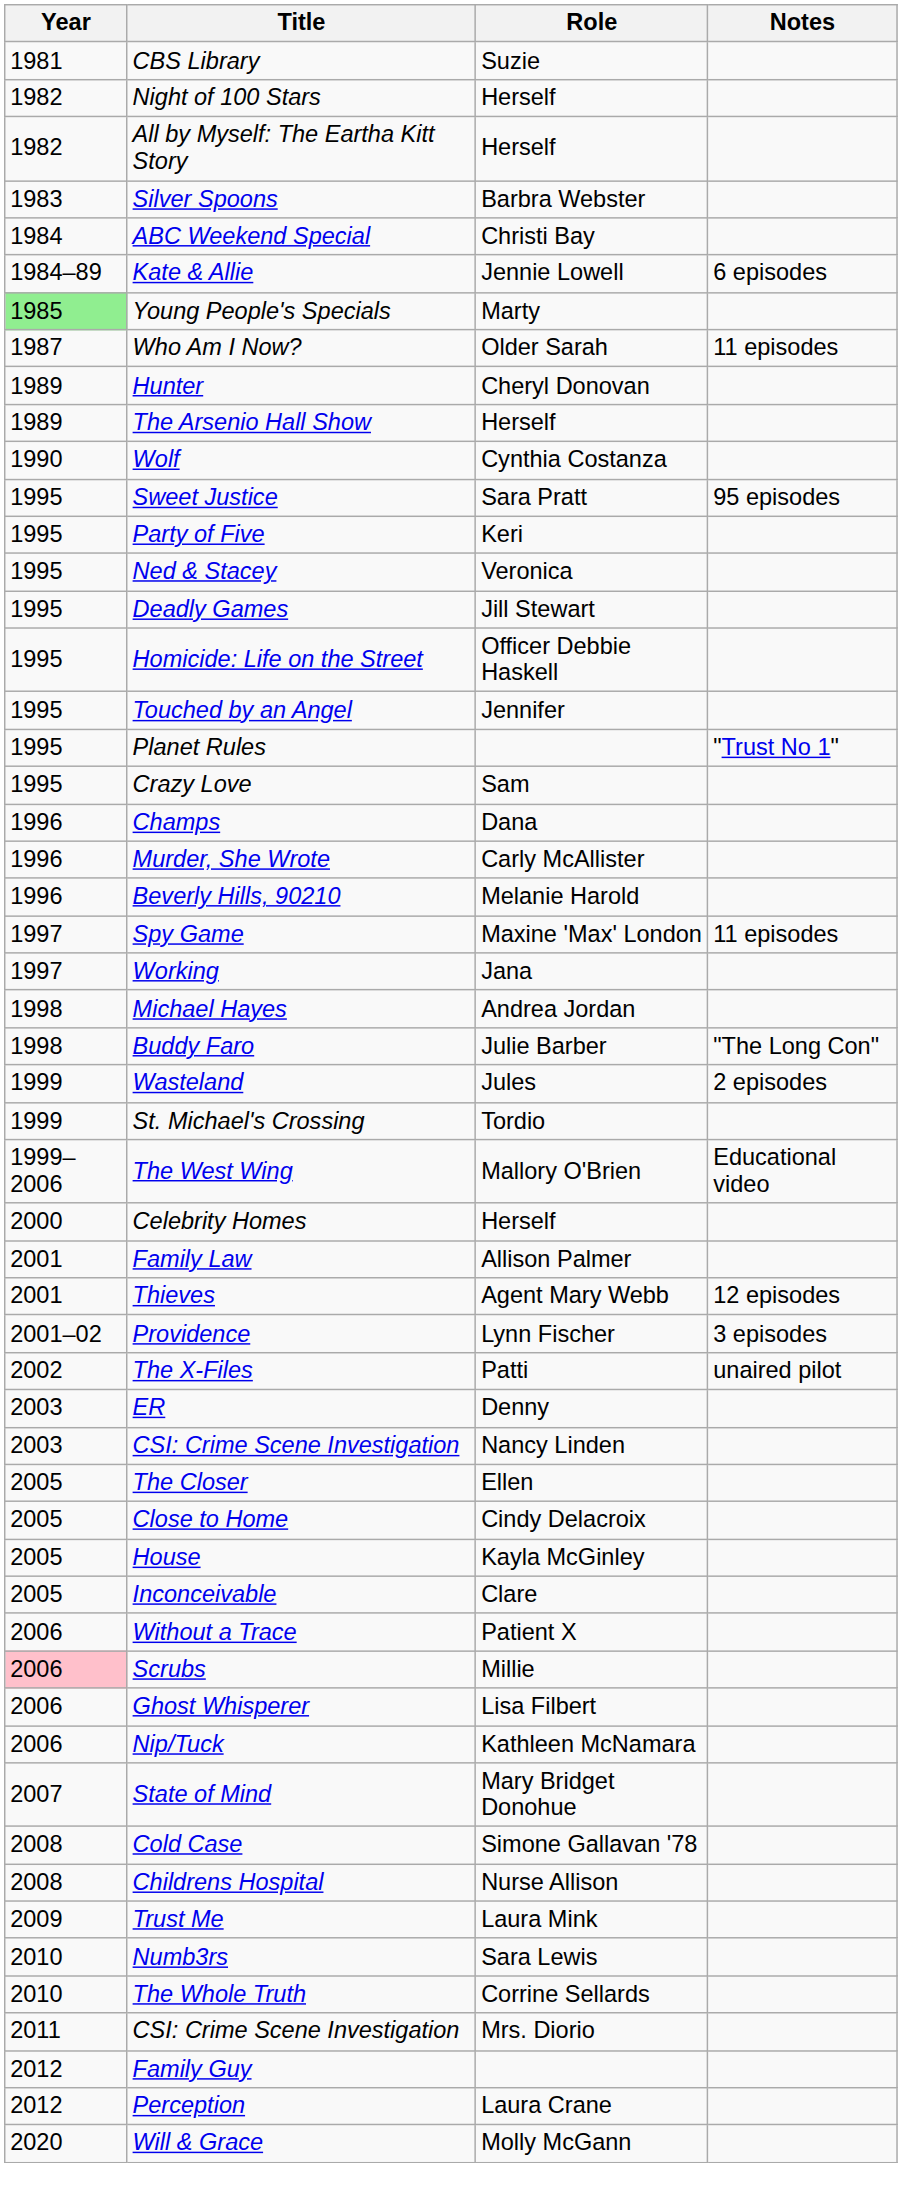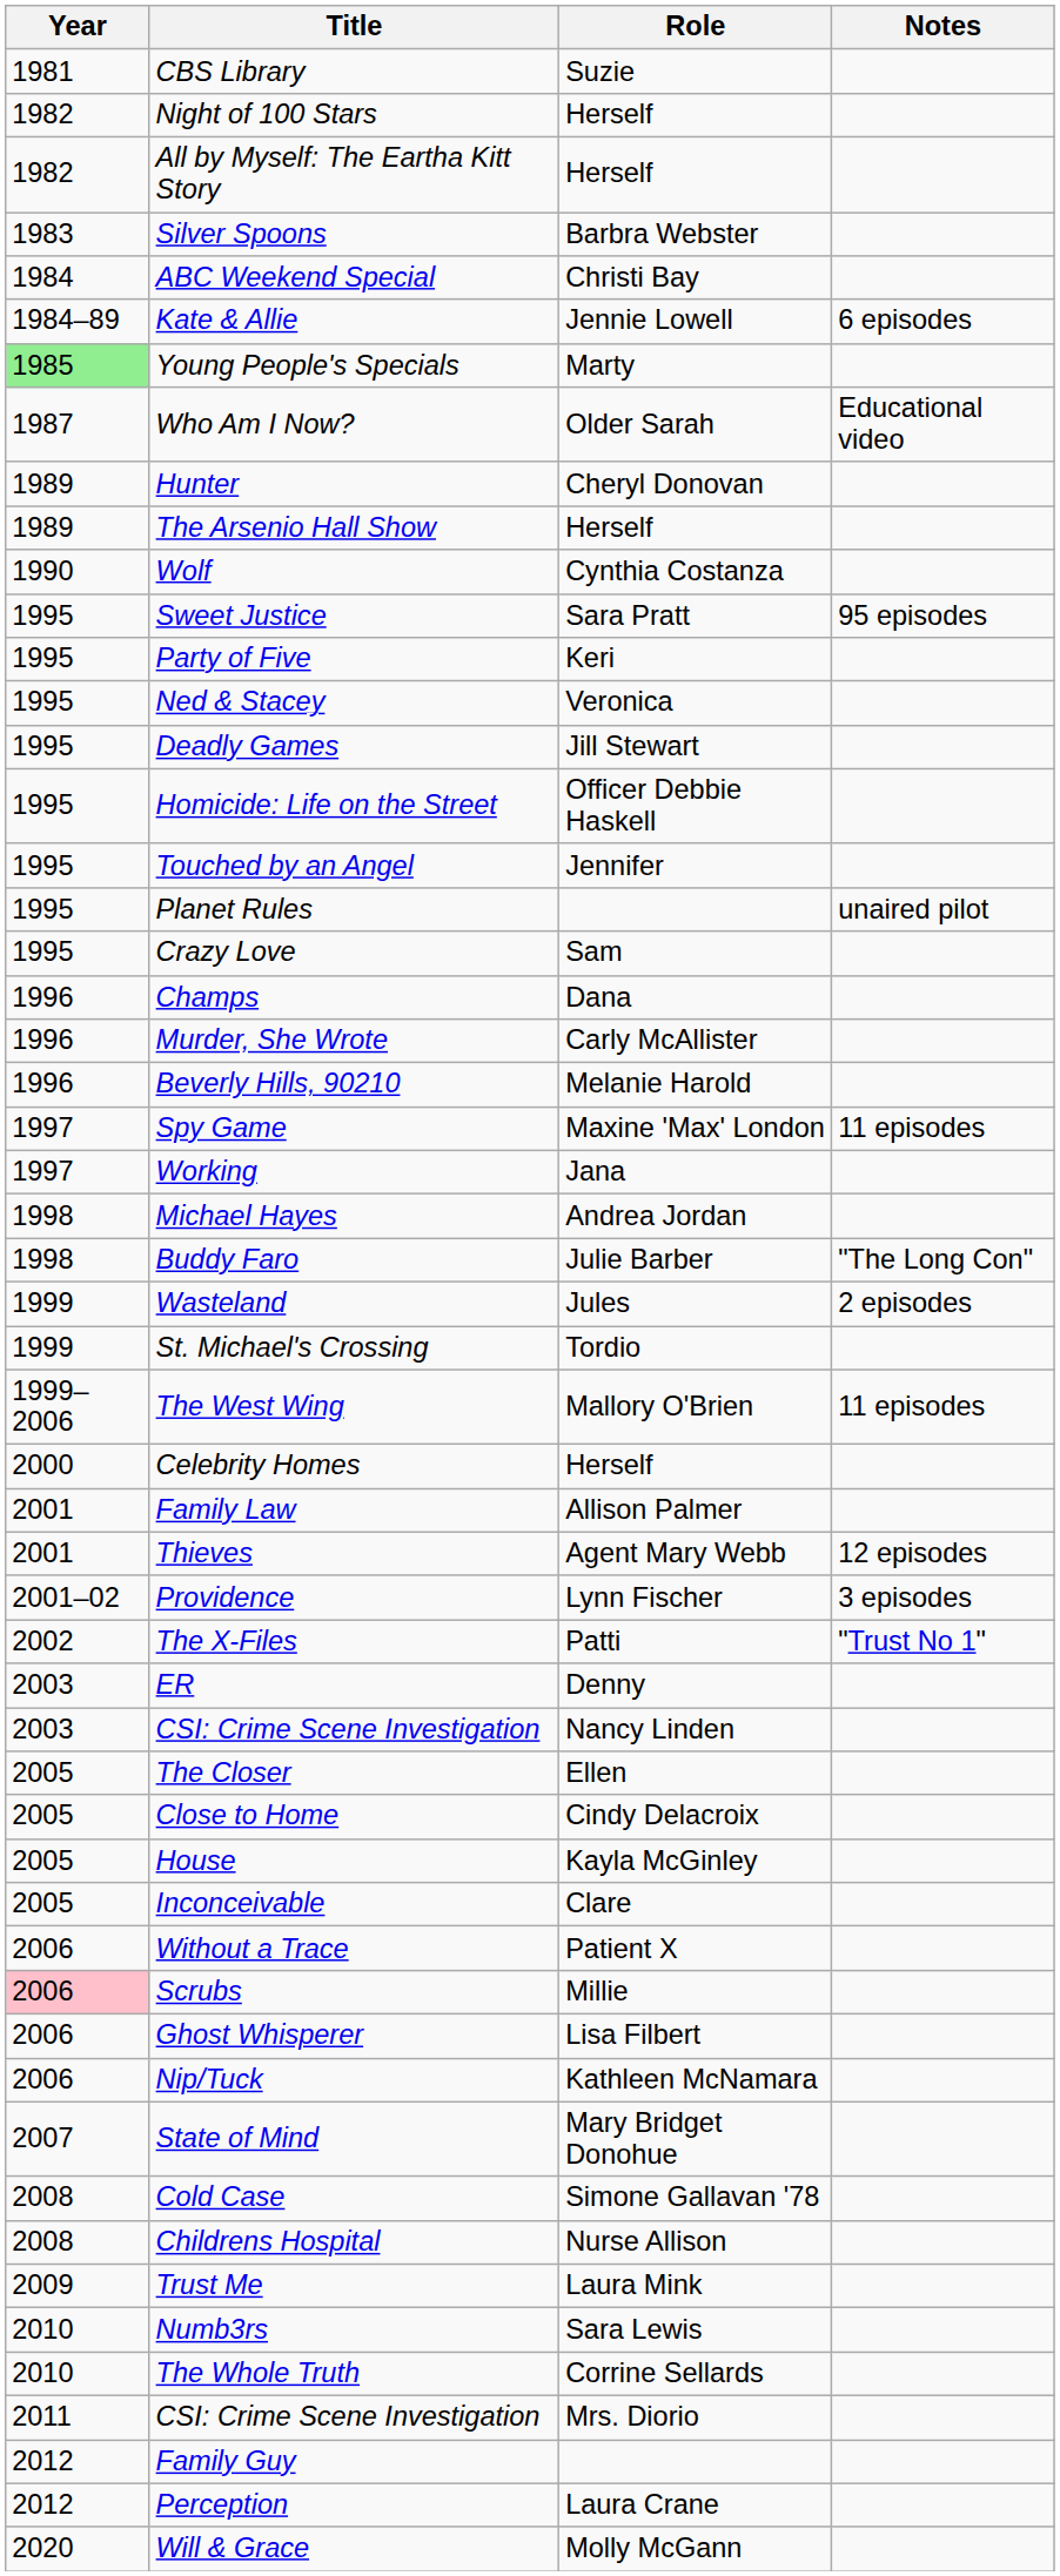 <table class="wikitable sortable">
 <tr>
 <th>Year</th>
 <th>Title</th>
 <th>Role</th>
 <th class="unsortable">Notes</th>
 </tr>
 <tr>
 <td>1981</td>
 <td><em>CBS Library</em></td>
 <td>Suzie</td>
 <td></td>
 </tr>
 <tr>
 <td>1982</td>
 <td><em>Night of 100 Stars</em></td>
 <td>Herself</td>
 <td></td>
 </tr>
 <tr>
 <td>1982</td>
 <td><em>All by Myself: The Eartha Kitt Story</em></td>
 <td>Herself</td>
 <td></td>
 </tr>
 <tr>
 <td>1983</td>
 <td><em><a href='#'>Silver Spoons</a></em></td>
 <td>Barbra Webster</td>
 <td></td>
 </tr>
 <tr>
 <td>1984</td>
 <td><em><a href='#'>ABC Weekend Special</a></em></td>
 <td>Christi Bay</td>
 <td></td>
 </tr>
 <tr>
 <td>1984–89</td>
 <td><em><a href='#'>Kate & Allie</a></em></td>
 <td>Jennie Lowell</td>
 <td>6 episodes</td>
 </tr>
 <tr>
 <td style="background: lightgreen;">1985</td>
 <td><em>Young People's Specials</em></td>
 <td>Marty</td>
 <td></td>
 </tr>
 <tr>
 <td>1987</td>
 <td><em>Who Am I Now?</em></td>
 <td>Older Sarah</td>
-<td>11 episodes</td>
+<td>Educational video</td>
 </tr>
 <tr>
 <td>1989</td>
 <td><em><a href='#'>Hunter</a></em></td>
 <td>Cheryl Donovan</td>
 <td></td>
 </tr>
 <tr>
 <td>1989</td>
 <td><em><a href='#'>The Arsenio Hall Show</a></em></td>
 <td>Herself</td>
 <td></td>
 </tr>
 <tr>
 <td>1990</td>
 <td><em><a href='#'>Wolf</a></em></td>
 <td>Cynthia Costanza</td>
 <td></td>
 </tr>
 <tr>
 <td>1995</td>
 <td><em><a href='#'>Sweet Justice</a></em></td>
 <td>Sara Pratt</td>
 <td>95 episodes</td>
 </tr>
 <tr>
 <td>1995</td>
 <td><em><a href='#'>Party of Five</a></em></td>
 <td>Keri</td>
 <td></td>
 </tr>
 <tr>
 <td>1995</td>
 <td><em><a href='#'>Ned & Stacey</a></em></td>
 <td>Veronica</td>
 <td></td>
 </tr>
 <tr>
 <td>1995</td>
 <td><em><a href='#'>Deadly Games</a></em></td>
 <td>Jill Stewart</td>
 <td></td>
 </tr>
 <tr>
 <td>1995</td>
 <td><em><a href='#'>Homicide: Life on the Street</a></em></td>
 <td>Officer Debbie Haskell</td>
 <td></td>
 </tr>
 <tr>
 <td>1995</td>
 <td><em><a href='#'>Touched by an Angel</a></em></td>
 <td>Jennifer</td>
 <td></td>
 </tr>
 <tr>
 <td>1995</td>
 <td><em>Planet Rules</em></td>
 <td></td>
-<td>"<a href='#'>Trust No 1</a>"</td>
+<td>unaired pilot</td>
 </tr>
 <tr>
 <td>1995</td>
 <td><em>Crazy Love</em></td>
 <td>Sam</td>
 <td></td>
 </tr>
 <tr>
 <td>1996</td>
 <td><em><a href='#'>Champs</a></em></td>
 <td>Dana</td>
 <td></td>
 </tr>
 <tr>
 <td>1996</td>
 <td><em><a href='#'>Murder, She Wrote</a></em></td>
 <td>Carly McAllister</td>
 <td></td>
 </tr>
 <tr>
 <td>1996</td>
 <td><em><a href='#'>Beverly Hills, 90210</a></em></td>
 <td>Melanie Harold</td>
 <td></td>
 </tr>
 <tr>
 <td>1997</td>
 <td><em><a href='#'>Spy Game</a></em></td>
 <td>Maxine 'Max' London</td>
 <td>11 episodes</td>
 </tr>
 <tr>
 <td>1997</td>
 <td><em><a href='#'>Working</a></em></td>
 <td>Jana</td>
 <td></td>
 </tr>
 <tr>
 <td>1998</td>
 <td><em><a href='#'>Michael Hayes</a></em></td>
 <td>Andrea Jordan</td>
 <td></td>
 </tr>
 <tr>
 <td>1998</td>
 <td><em><a href='#'>Buddy Faro</a></em></td>
 <td>Julie Barber</td>
 <td>"The Long Con"</td>
 </tr>
 <tr>
 <td>1999</td>
 <td><em><a href='#'>Wasteland</a></em></td>
 <td>Jules</td>
 <td>2 episodes</td>
 </tr>
 <tr>
 <td>1999</td>
 <td><em>St. Michael's Crossing</em></td>
 <td>Tordio</td>
 <td></td>
 </tr>
 <tr>
 <td>1999–2006</td>
 <td><em><a href='#'>The West Wing</a></em></td>
 <td>Mallory O'Brien</td>
-<td>Educational video</td>
+<td>11 episodes</td>
 </tr>
 <tr>
 <td>2000</td>
 <td><em>Celebrity Homes</em></td>
 <td>Herself</td>
 <td></td>
 </tr>
 <tr>
 <td>2001</td>
 <td><em><a href='#'>Family Law</a></em></td>
 <td>Allison Palmer</td>
 <td></td>
 </tr>
 <tr>
 <td>2001</td>
 <td><em><a href='#'>Thieves</a></em></td>
 <td>Agent Mary Webb</td>
 <td>12 episodes</td>
 </tr>
 <tr>
 <td>2001–02</td>
 <td><em><a href='#'>Providence</a></em></td>
 <td>Lynn Fischer</td>
 <td>3 episodes</td>
 </tr>
 <tr>
 <td>2002</td>
 <td><em><a href='#'>The X-Files</a></em></td>
 <td>Patti</td>
-<td>unaired pilot</td>
+<td>"<a href='#'>Trust No 1</a>"</td>
 </tr>
 <tr>
 <td>2003</td>
 <td><em><a href='#'>ER</a></em></td>
 <td>Denny</td>
 <td></td>
 </tr>
 <tr>
 <td>2003</td>
 <td><em><a href='#'>CSI: Crime Scene Investigation</a></em></td>
 <td>Nancy Linden</td>
 <td></td>
 </tr>
 <tr>
 <td>2005</td>
 <td><em><a href='#'>The Closer</a></em></td>
 <td>Ellen</td>
 <td></td>
 </tr>
 <tr>
 <td>2005</td>
 <td><em><a href='#'>Close to Home</a></em></td>
 <td>Cindy Delacroix</td>
 <td></td>
 </tr>
 <tr>
 <td>2005</td>
 <td><em><a href='#'>House</a></em></td>
 <td>Kayla McGinley</td>
 <td></td>
 </tr>
 <tr>
 <td>2005</td>
 <td><em><a href='#'>Inconceivable</a></em></td>
 <td>Clare</td>
 <td></td>
 </tr>
 <tr>
 <td>2006</td>
 <td><em><a href='#'>Without a Trace</a></em></td>
 <td>Patient X</td>
 <td></td>
 </tr>
 <tr>
 <td style="background: pink;">2006</td>
 <td><em><a href='#'>Scrubs</a></em></td>
 <td>Millie</td>
 <td></td>
 </tr>
 <tr>
 <td>2006</td>
 <td><em><a href='#'>Ghost Whisperer</a></em></td>
 <td>Lisa Filbert</td>
 <td></td>
 </tr>
 <tr>
 <td>2006</td>
 <td><em><a href='#'>Nip/Tuck</a></em></td>
 <td>Kathleen McNamara</td>
 <td></td>
 </tr>
 <tr>
 <td>2007</td>
 <td><em><a href='#'>State of Mind</a></em></td>
 <td>Mary Bridget Donohue</td>
 <td></td>
 </tr>
 <tr>
 <td>2008</td>
 <td><em><a href='#'>Cold Case</a></em></td>
 <td>Simone Gallavan '78</td>
 <td></td>
 </tr>
 <tr>
 <td>2008</td>
 <td><em><a href='#'>Childrens Hospital</a></em></td>
 <td>Nurse Allison</td>
 <td></td>
 </tr>
 <tr>
 <td>2009</td>
 <td><em><a href='#'>Trust Me</a></em></td>
 <td>Laura Mink</td>
 <td></td>
 </tr>
 <tr>
 <td>2010</td>
 <td><em><a href='#'>Numb3rs</a></em></td>
 <td>Sara Lewis</td>
 <td></td>
 </tr>
 <tr>
 <td>2010</td>
 <td><em><a href='#'>The Whole Truth</a></em></td>
 <td>Corrine Sellards</td>
 <td></td>
 </tr>
 <tr>
 <td>2011</td>
 <td><em>CSI: Crime Scene Investigation</em></td>
 <td>Mrs. Diorio</td>
 <td></td>
 </tr>
 <tr>
 <td>2012</td>
 <td><em><a href='#'>Family Guy</a></em></td>
 <td></td>
 <td></td>
 </tr>
 <tr>
 <td>2012</td>
 <td><em><a href='#'>Perception</a></em></td>
 <td>Laura Crane</td>
 <td></td>
 </tr>
 <tr>
 <td>2020</td>
 <td><em><a href='#'>Will & Grace</a></em></td>
 <td>Molly McGann</td>
 <td></td>
 </tr>
 </table>
